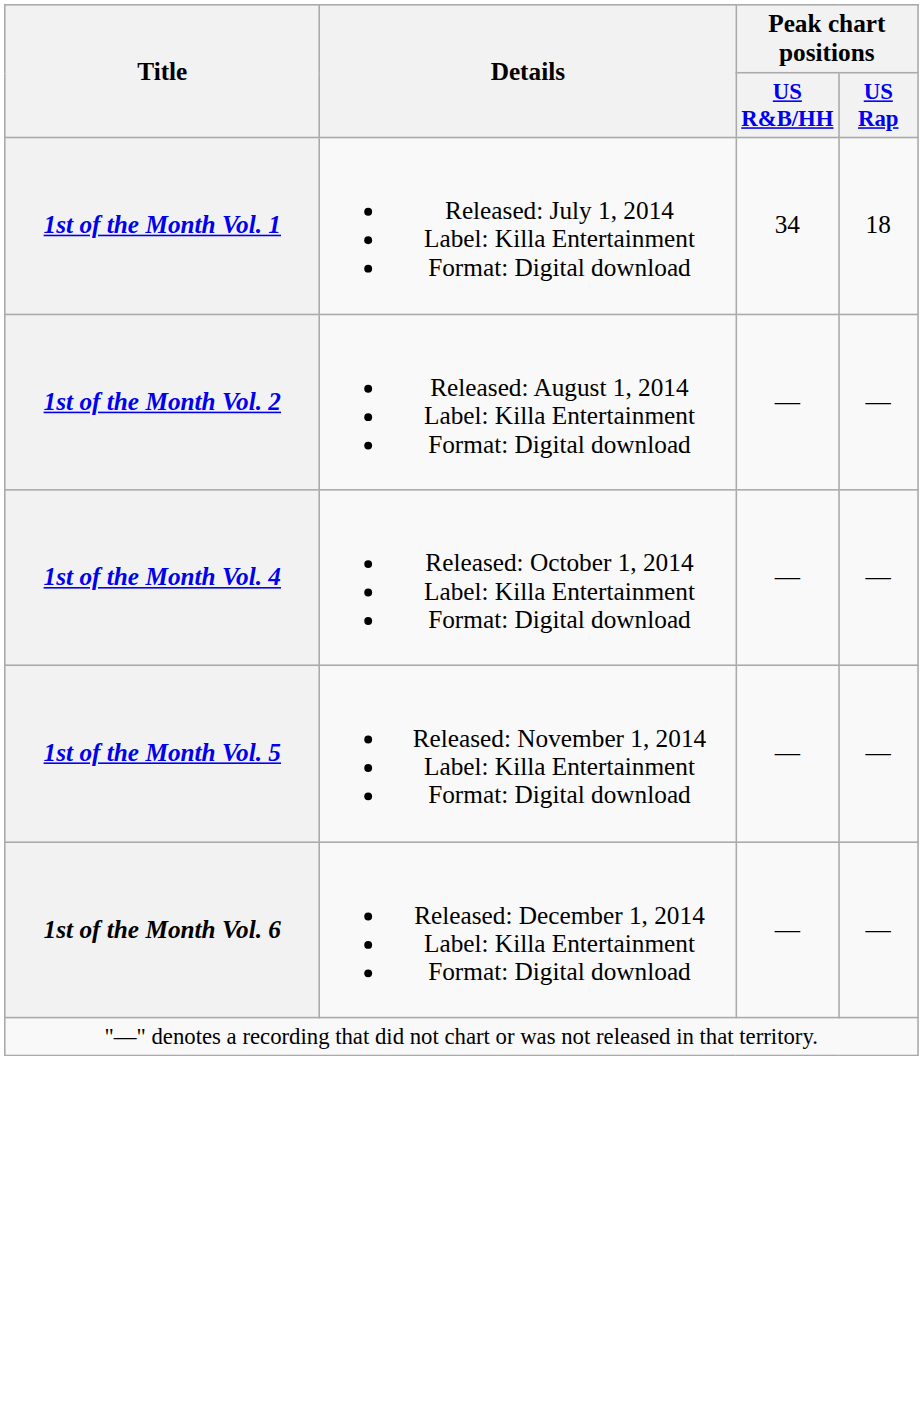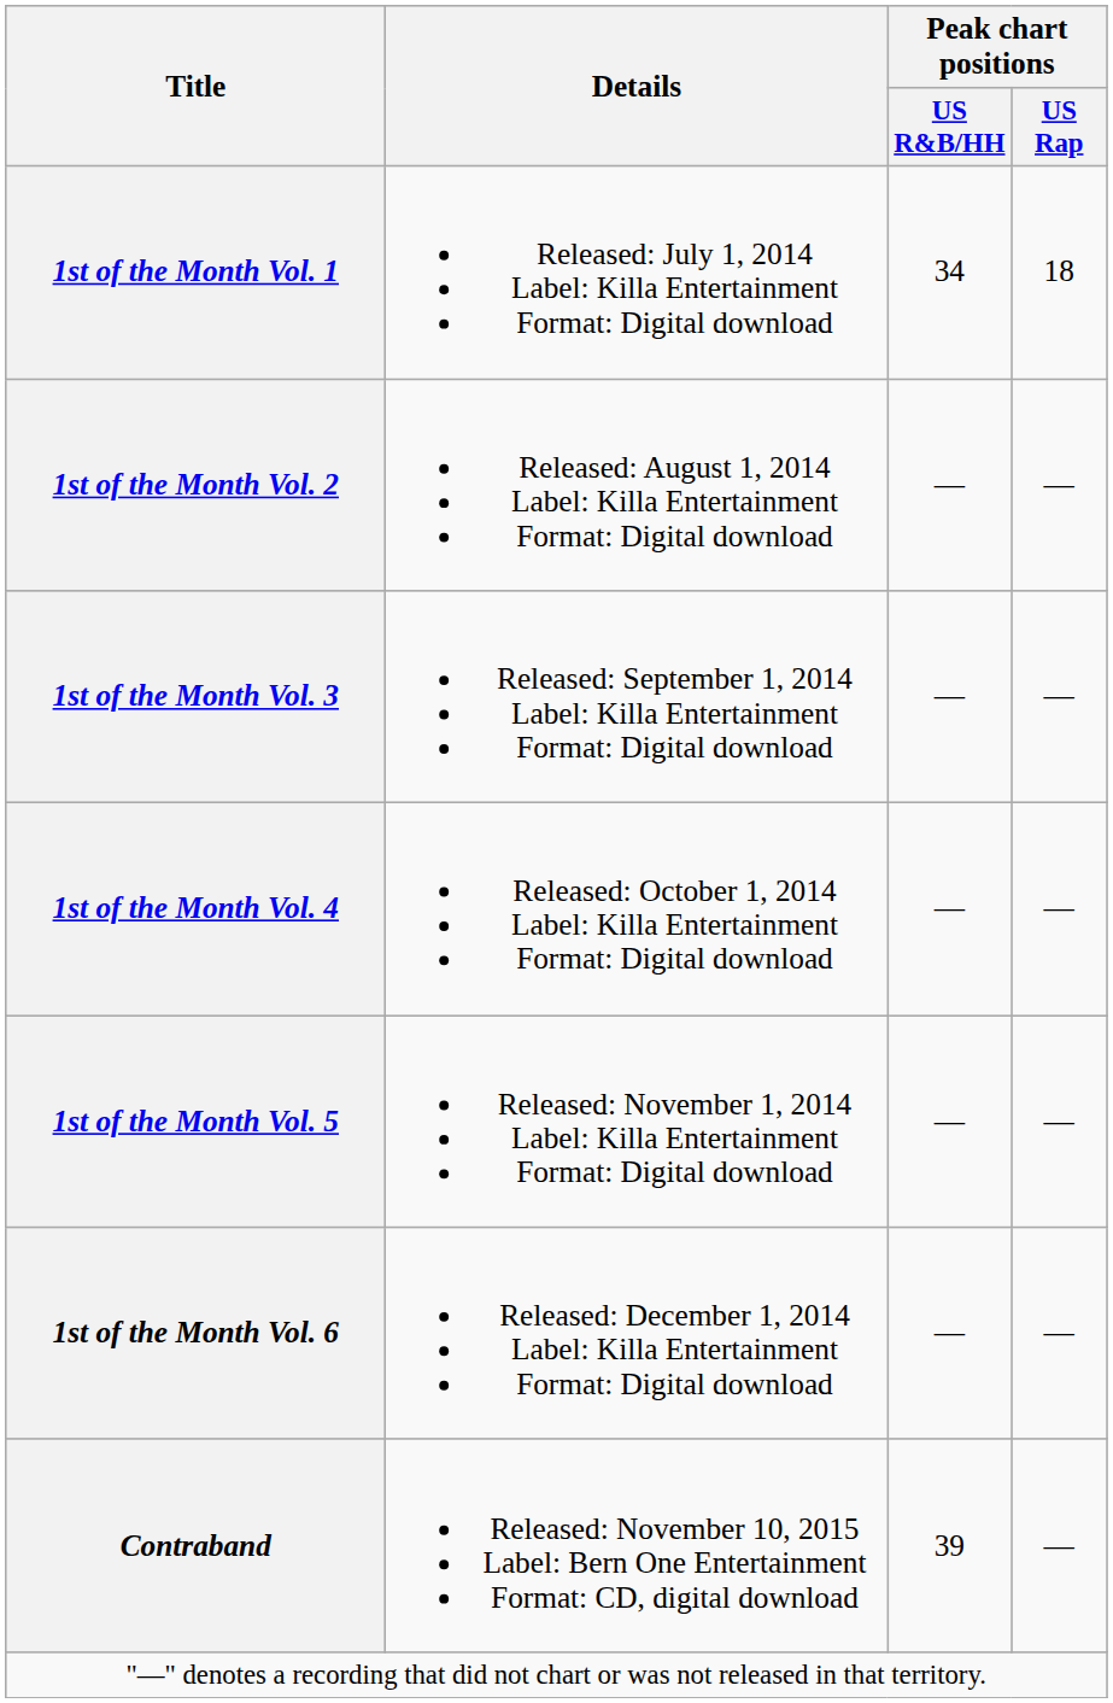 <table class="wikitable plainrowheaders" style="text-align:center;">
 <tr>
 <th scope="col" rowspan="2" style="width:12em;">Title</th>
 <th scope="col" rowspan="2" style="width:16em;">Details</th>
 <th scope="col" colspan="2">Peak chart positions</th>
 </tr>
 <tr>
 <th scope="col" style="width:3em;font-size:90%;"><a href='#'>US R&B/HH</a><br></th>
 <th scope="col" style="width:3em;font-size:90%;"><a href='#'>US<br>Rap</a><br></th>
 </tr>
 <tr>
 <th scope="row"><em><a href='#'>1st of the Month Vol. 1</a></em></th>
 <td><br><ul><li>Released: July 1, 2014</li><li>Label: Killa Entertainment</li><li>Format: Digital download</li></ul></td>
 <td>34</td>
 <td>18</td>
 </tr>
 <tr>
 <th scope="row"><em><a href='#'>1st of the Month Vol. 2</a></em></th>
 <td><br><ul><li>Released: August 1, 2014</li><li>Label: Killa Entertainment</li><li>Format: Digital download</li></ul></td>
 <td>—</td>
 <td>—</td>
 </tr>
 <tr>
+<th scope="row"><em><a href='#'>1st of the Month Vol. 3</a></em></th>
+<td><br><ul><li>Released: September 1, 2014</li><li>Label: Killa Entertainment</li><li>Format: Digital download</li></ul></td>
+<td>—</td>
+<td>—</td>
+</tr>
+<tr>
 <th scope="row"><em><a href='#'>1st of the Month Vol. 4</a></em></th>
 <td><br><ul><li>Released: October 1, 2014</li><li>Label: Killa Entertainment</li><li>Format: Digital download</li></ul></td>
 <td>—</td>
 <td>—</td>
 </tr>
 <tr>
 <th scope="row"><em><a href='#'>1st of the Month Vol. 5</a></em></th>
 <td><br><ul><li>Released: November 1, 2014</li><li>Label: Killa Entertainment</li><li>Format: Digital download</li></ul></td>
 <td>—</td>
 <td>—</td>
 </tr>
 <tr>
 <th scope="row"><em>1st of the Month Vol. 6</em></th>
 <td><br><ul><li>Released: December 1, 2014</li><li>Label: Killa Entertainment</li><li>Format: Digital download</li></ul></td>
 <td>—</td>
 <td>—</td>
 </tr>
 <tr>
+<th scope="row"><em>Contraband</em><br></th>
+<td><br><ul><li>Released: November 10, 2015</li><li>Label: Bern One Entertainment</li><li>Format: CD, digital download</li></ul></td>
+<td>39</td>
+<td>—</td>
+</tr>
+<tr>
 <td colspan="4" style="font-size:90%">"—" denotes a recording that did not chart or was not released in that territory.</td>
 </tr>
 </table>
